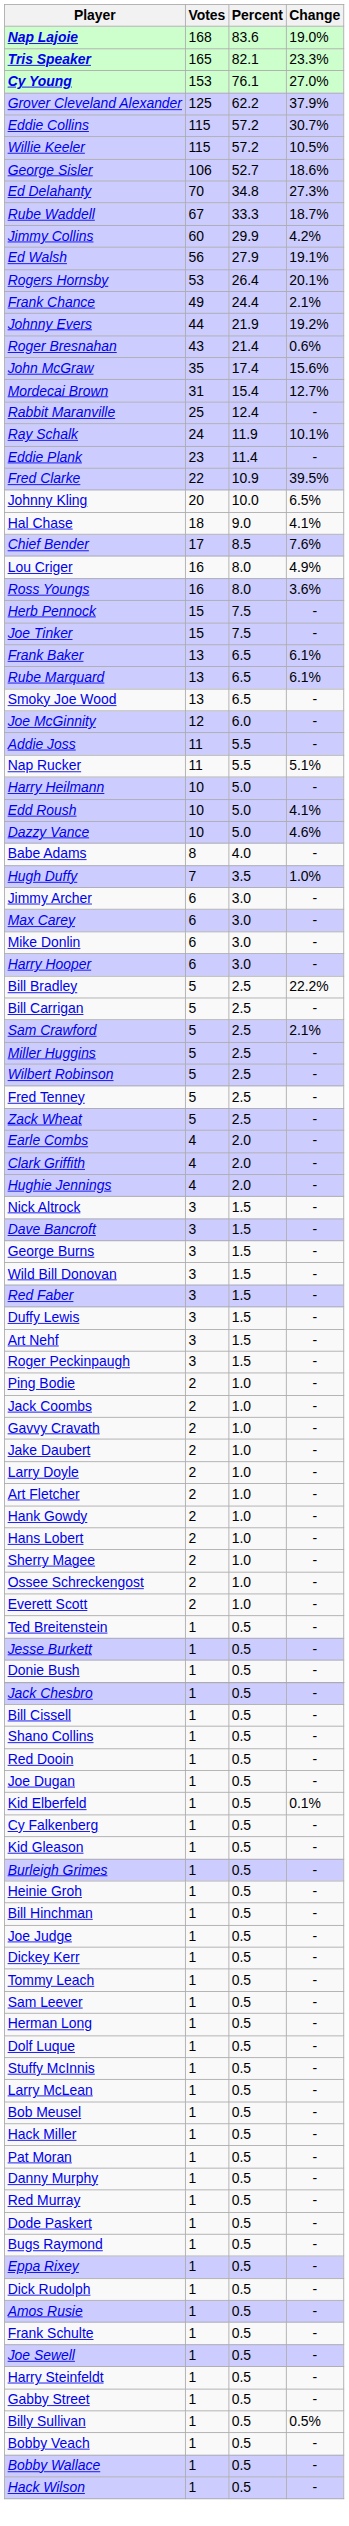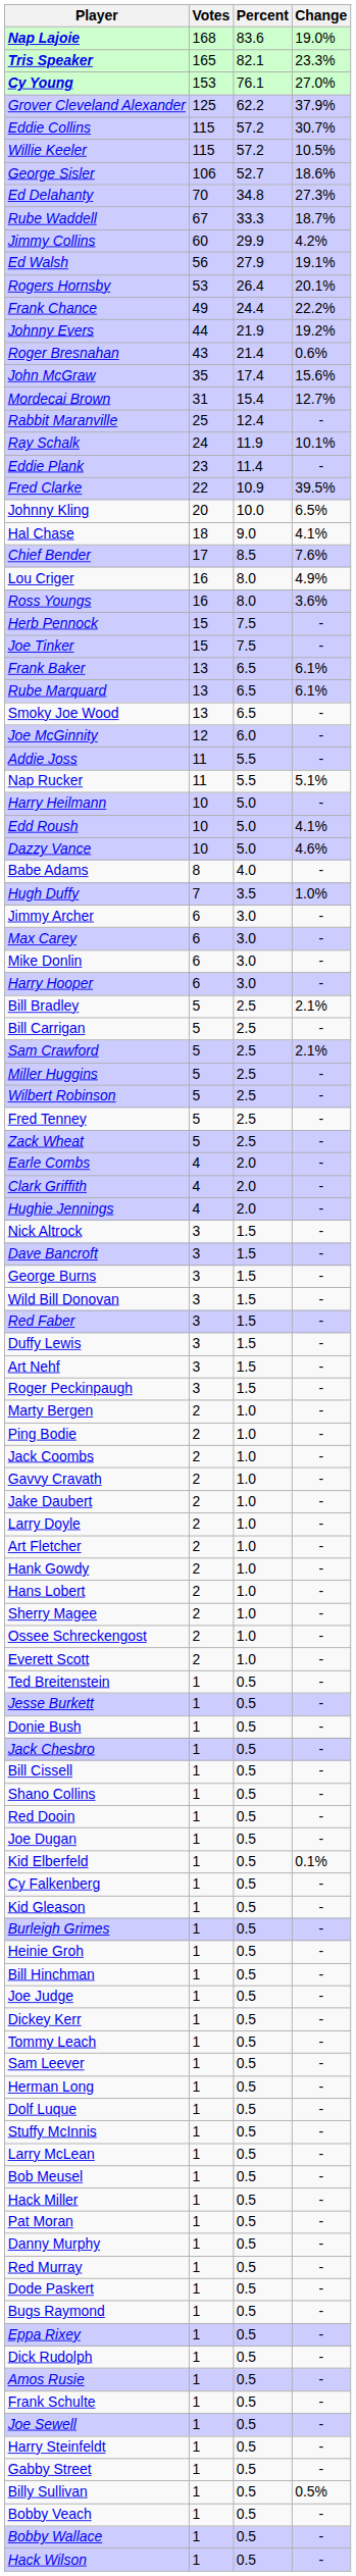 <table class="wikitable" border="1">
 <tr>
 <th>Player</th>
 <th>Votes</th>
 <th>Percent</th>
 <th>Change</th>
 </tr>
 <tr bgcolor="#ccffcc">
 <td><strong><em><a href='#'>Nap Lajoie</a></em></strong></td>
 <td>168</td>
 <td>83.6</td>
 <td align="left"> 19.0%</td>
 </tr>
 <tr bgcolor="#ccffcc">
 <td><strong><em><a href='#'>Tris Speaker</a></em></strong></td>
 <td>165</td>
 <td>82.1</td>
 <td align="left"> 23.3%</td>
 </tr>
 <tr bgcolor="#ccffcc">
 <td><strong><em><a href='#'>Cy Young</a></em></strong></td>
 <td>153</td>
 <td>76.1</td>
 <td align="left"> 27.0%</td>
 </tr>
 <tr bgcolor="#ccccff">
 <td><em><a href='#'>Grover Cleveland Alexander</a></em></td>
 <td>125</td>
 <td>62.2</td>
 <td align="left"> 37.9%</td>
 </tr>
 <tr bgcolor="#ccccff">
 <td><em><a href='#'>Eddie Collins</a></em></td>
 <td>115</td>
 <td>57.2</td>
 <td align="left"> 30.7%</td>
 </tr>
 <tr bgcolor="#ccccff">
 <td><em><a href='#'>Willie Keeler</a></em></td>
 <td>115</td>
 <td>57.2</td>
 <td align="left"> 10.5%</td>
 </tr>
 <tr bgcolor="#ccccff">
 <td><em><a href='#'>George Sisler</a></em></td>
 <td>106</td>
 <td>52.7</td>
 <td align="left"> 18.6%</td>
 </tr>
 <tr bgcolor="#ccccff">
 <td><em><a href='#'>Ed Delahanty</a></em></td>
 <td>70</td>
 <td>34.8</td>
 <td align="left"> 27.3%</td>
 </tr>
 <tr bgcolor="#ccccff">
 <td><em><a href='#'>Rube Waddell</a></em></td>
 <td>67</td>
 <td>33.3</td>
 <td align="left"> 18.7%</td>
 </tr>
 <tr bgcolor="#ccccff">
 <td><em><a href='#'>Jimmy Collins</a></em></td>
 <td>60</td>
 <td>29.9</td>
 <td align="left"> 4.2%</td>
 </tr>
 <tr bgcolor="#ccccff">
 <td><em><a href='#'>Ed Walsh</a></em></td>
 <td>56</td>
 <td>27.9</td>
 <td align="left"> 19.1%</td>
 </tr>
 <tr bgcolor="#ccccff">
 <td><em><a href='#'>Rogers Hornsby</a></em></td>
 <td>53</td>
 <td>26.4</td>
 <td align="left"> 20.1%</td>
 </tr>
 <tr bgcolor="#ccccff">
 <td><em><a href='#'>Frank Chance</a></em></td>
 <td>49</td>
 <td>24.4</td>
-<td align="left"> 2.1%</td>
+<td align="left"> 22.2%</td>
 </tr>
 <tr bgcolor="#ccccff">
 <td><em><a href='#'>Johnny Evers</a></em></td>
 <td>44</td>
 <td>21.9</td>
 <td align="left"> 19.2%</td>
 </tr>
 <tr bgcolor="#ccccff">
 <td><em><a href='#'>Roger Bresnahan</a></em></td>
 <td>43</td>
 <td>21.4</td>
 <td align="left"> 0.6%</td>
 </tr>
 <tr bgcolor="#ccccff">
 <td><em><a href='#'>John McGraw</a></em></td>
 <td>35</td>
 <td>17.4</td>
 <td align="left"> 15.6%</td>
 </tr>
 <tr bgcolor="#ccccff">
 <td><em><a href='#'>Mordecai Brown</a></em></td>
 <td>31</td>
 <td>15.4</td>
 <td align="left"> 12.7%</td>
 </tr>
 <tr bgcolor="#ccccff">
 <td><em><a href='#'>Rabbit Maranville</a></em></td>
 <td>25</td>
 <td>12.4</td>
 <td align=center>-</td>
 </tr>
 <tr bgcolor="#ccccff">
 <td><em><a href='#'>Ray Schalk</a></em></td>
 <td>24</td>
 <td>11.9</td>
 <td align="left"> 10.1%</td>
 </tr>
 <tr bgcolor="#ccccff">
 <td><em><a href='#'>Eddie Plank</a></em></td>
 <td>23</td>
 <td>11.4</td>
 <td align=center>-</td>
 </tr>
 <tr bgcolor="#ccccff">
 <td><em><a href='#'>Fred Clarke</a></em></td>
 <td>22</td>
 <td>10.9</td>
 <td align="left"> 39.5%</td>
 </tr>
 <tr>
 <td><a href='#'>Johnny Kling</a></td>
 <td>20</td>
 <td>10.0</td>
 <td align="left"> 6.5%</td>
 </tr>
 <tr>
 <td><a href='#'>Hal Chase</a></td>
 <td>18</td>
 <td>9.0</td>
 <td align="left"> 4.1%</td>
 </tr>
 <tr bgcolor="#ccccff">
 <td><em><a href='#'>Chief Bender</a></em></td>
 <td>17</td>
 <td>8.5</td>
 <td align="left"> 7.6%</td>
 </tr>
 <tr>
 <td><a href='#'>Lou Criger</a></td>
 <td>16</td>
 <td>8.0</td>
 <td align="left"> 4.9%</td>
 </tr>
 <tr bgcolor="#ccccff">
 <td><em><a href='#'>Ross Youngs</a></em></td>
 <td>16</td>
 <td>8.0</td>
 <td align="left"> 3.6%</td>
 </tr>
 <tr bgcolor="#ccccff">
 <td><em><a href='#'>Herb Pennock</a></em></td>
 <td>15</td>
 <td>7.5</td>
 <td align=center>-</td>
 </tr>
 <tr bgcolor="#ccccff">
 <td><em><a href='#'>Joe Tinker</a></em></td>
 <td>15</td>
 <td>7.5</td>
 <td align=center>-</td>
 </tr>
 <tr bgcolor="#ccccff">
 <td><em><a href='#'>Frank Baker</a></em></td>
 <td>13</td>
 <td>6.5</td>
 <td align="left"> 6.1%</td>
 </tr>
 <tr bgcolor="#ccccff">
 <td><em><a href='#'>Rube Marquard</a></em></td>
 <td>13</td>
 <td>6.5</td>
 <td align="left"> 6.1%</td>
 </tr>
 <tr>
 <td><a href='#'>Smoky Joe Wood</a></td>
 <td>13</td>
 <td>6.5</td>
 <td align=center>-</td>
 </tr>
 <tr bgcolor="#ccccff">
 <td><em><a href='#'>Joe McGinnity</a></em></td>
 <td>12</td>
 <td>6.0</td>
 <td align=center>-</td>
 </tr>
 <tr bgcolor="#ccccff">
 <td><em><a href='#'>Addie Joss</a></em></td>
 <td>11</td>
 <td>5.5</td>
 <td align=center>-</td>
 </tr>
 <tr>
 <td><a href='#'>Nap Rucker</a></td>
 <td>11</td>
 <td>5.5</td>
 <td align="left"> 5.1%</td>
 </tr>
 <tr bgcolor="#ccccff">
 <td><em><a href='#'>Harry Heilmann</a></em></td>
 <td>10</td>
 <td>5.0</td>
 <td align=center>-</td>
 </tr>
 <tr bgcolor="#ccccff">
 <td><em><a href='#'>Edd Roush</a></em></td>
 <td>10</td>
 <td>5.0</td>
 <td align="left"> 4.1%</td>
 </tr>
 <tr bgcolor="#ccccff">
 <td><em><a href='#'>Dazzy Vance</a></em></td>
 <td>10</td>
 <td>5.0</td>
 <td align="left"> 4.6%</td>
 </tr>
 <tr>
 <td><a href='#'>Babe Adams</a></td>
 <td>8</td>
 <td>4.0</td>
 <td align=center>-</td>
 </tr>
 <tr bgcolor="#ccccff">
 <td><em><a href='#'>Hugh Duffy</a></em></td>
 <td>7</td>
 <td>3.5</td>
 <td align="left"> 1.0%</td>
 </tr>
 <tr>
 <td><a href='#'>Jimmy Archer</a></td>
 <td>6</td>
 <td>3.0</td>
 <td align=center>-</td>
 </tr>
 <tr bgcolor="#ccccff">
 <td><em><a href='#'>Max Carey</a></em></td>
 <td>6</td>
 <td>3.0</td>
 <td align=center>-</td>
 </tr>
 <tr>
 <td><a href='#'>Mike Donlin</a></td>
 <td>6</td>
 <td>3.0</td>
 <td align=center>-</td>
 </tr>
 <tr bgcolor="#ccccff">
 <td><em><a href='#'>Harry Hooper</a></em></td>
 <td>6</td>
 <td>3.0</td>
 <td align=center>-</td>
 </tr>
 <tr>
 <td><a href='#'>Bill Bradley</a></td>
 <td>5</td>
 <td>2.5</td>
-<td align="left"> 22.2%</td>
+<td align="left"> 2.1%</td>
 </tr>
 <tr>
 <td><a href='#'>Bill Carrigan</a></td>
 <td>5</td>
 <td>2.5</td>
 <td align=center>-</td>
 </tr>
 <tr bgcolor="#ccccff">
 <td><em><a href='#'>Sam Crawford</a></em></td>
 <td>5</td>
 <td>2.5</td>
 <td align="left"> 2.1%</td>
 </tr>
 <tr bgcolor="#ccccff">
 <td><em><a href='#'>Miller Huggins</a></em></td>
 <td>5</td>
 <td>2.5</td>
 <td align=center>-</td>
 </tr>
 <tr bgcolor="#ccccff">
 <td><em><a href='#'>Wilbert Robinson</a></em></td>
 <td>5</td>
 <td>2.5</td>
 <td align=center>-</td>
 </tr>
 <tr>
 <td><a href='#'>Fred Tenney</a></td>
 <td>5</td>
 <td>2.5</td>
 <td align=center>-</td>
 </tr>
 <tr bgcolor="#ccccff">
 <td><em><a href='#'>Zack Wheat</a></em></td>
 <td>5</td>
 <td>2.5</td>
 <td align=center>-</td>
 </tr>
 <tr bgcolor="#ccccff">
 <td><em><a href='#'>Earle Combs</a></em></td>
 <td>4</td>
 <td>2.0</td>
 <td align=center>-</td>
 </tr>
 <tr bgcolor="#ccccff">
 <td><em><a href='#'>Clark Griffith</a></em></td>
 <td>4</td>
 <td>2.0</td>
 <td align=center>-</td>
 </tr>
 <tr bgcolor="#ccccff">
 <td><em><a href='#'>Hughie Jennings</a></em></td>
 <td>4</td>
 <td>2.0</td>
 <td align=center>-</td>
 </tr>
 <tr>
 <td><a href='#'>Nick Altrock</a></td>
 <td>3</td>
 <td>1.5</td>
 <td align=center>-</td>
 </tr>
 <tr bgcolor="#ccccff">
 <td><em><a href='#'>Dave Bancroft</a></em></td>
 <td>3</td>
 <td>1.5</td>
 <td align=center>-</td>
 </tr>
 <tr>
 <td><a href='#'>George Burns</a></td>
 <td>3</td>
 <td>1.5</td>
 <td align=center>-</td>
 </tr>
 <tr>
 <td><a href='#'>Wild Bill Donovan</a></td>
 <td>3</td>
 <td>1.5</td>
 <td align=center>-</td>
 </tr>
 <tr bgcolor="#ccccff">
 <td><em><a href='#'>Red Faber</a></em></td>
 <td>3</td>
 <td>1.5</td>
 <td align=center>-</td>
 </tr>
 <tr>
 <td><a href='#'>Duffy Lewis</a></td>
 <td>3</td>
 <td>1.5</td>
 <td align=center>-</td>
 </tr>
 <tr>
 <td><a href='#'>Art Nehf</a></td>
 <td>3</td>
 <td>1.5</td>
 <td align=center>-</td>
 </tr>
 <tr>
 <td><a href='#'>Roger Peckinpaugh</a></td>
 <td>3</td>
 <td>1.5</td>
+<td align=center>-</td>
+</tr>
+<tr>
+<td><a href='#'>Marty Bergen</a></td>
+<td>2</td>
+<td>1.0</td>
 <td align=center>-</td>
 </tr>
 <tr>
 <td><a href='#'>Ping Bodie</a></td>
 <td>2</td>
 <td>1.0</td>
 <td align=center>-</td>
 </tr>
 <tr>
 <td><a href='#'>Jack Coombs</a></td>
 <td>2</td>
 <td>1.0</td>
 <td align=center>-</td>
 </tr>
 <tr>
 <td><a href='#'>Gavvy Cravath</a></td>
 <td>2</td>
 <td>1.0</td>
 <td align=center>-</td>
 </tr>
 <tr>
 <td><a href='#'>Jake Daubert</a></td>
 <td>2</td>
 <td>1.0</td>
 <td align=center>-</td>
 </tr>
 <tr>
 <td><a href='#'>Larry Doyle</a></td>
 <td>2</td>
 <td>1.0</td>
 <td align=center>-</td>
 </tr>
 <tr>
 <td><a href='#'>Art Fletcher</a></td>
 <td>2</td>
 <td>1.0</td>
 <td align=center>-</td>
 </tr>
 <tr>
 <td><a href='#'>Hank Gowdy</a></td>
 <td>2</td>
 <td>1.0</td>
 <td align=center>-</td>
 </tr>
 <tr>
 <td><a href='#'>Hans Lobert</a></td>
 <td>2</td>
 <td>1.0</td>
 <td align=center>-</td>
 </tr>
 <tr>
 <td><a href='#'>Sherry Magee</a></td>
 <td>2</td>
 <td>1.0</td>
 <td align=center>-</td>
 </tr>
 <tr>
 <td><a href='#'>Ossee Schreckengost</a></td>
 <td>2</td>
 <td>1.0</td>
 <td align=center>-</td>
 </tr>
 <tr>
 <td><a href='#'>Everett Scott</a></td>
 <td>2</td>
 <td>1.0</td>
 <td align=center>-</td>
 </tr>
 <tr>
 <td><a href='#'>Ted Breitenstein</a></td>
 <td>1</td>
 <td>0.5</td>
 <td align=center>-</td>
 </tr>
 <tr bgcolor="#ccccff">
 <td><em><a href='#'>Jesse Burkett</a></em></td>
 <td>1</td>
 <td>0.5</td>
 <td align=center>-</td>
 </tr>
 <tr>
 <td><a href='#'>Donie Bush</a></td>
 <td>1</td>
 <td>0.5</td>
 <td align=center>-</td>
 </tr>
 <tr>
 </tr>
 <tr bgcolor="#ccccff">
 <td><em><a href='#'>Jack Chesbro</a></em></td>
 <td>1</td>
 <td>0.5</td>
 <td align=center>-</td>
 </tr>
 <tr>
 <td><a href='#'>Bill Cissell</a></td>
 <td>1</td>
 <td>0.5</td>
 <td align=center>-</td>
 </tr>
 <tr>
 <td><a href='#'>Shano Collins</a></td>
 <td>1</td>
 <td>0.5</td>
 <td align=center>-</td>
 </tr>
 <tr>
 <td><a href='#'>Red Dooin</a></td>
 <td>1</td>
 <td>0.5</td>
 <td align=center>-</td>
 </tr>
 <tr>
 <td><a href='#'>Joe Dugan</a></td>
 <td>1</td>
 <td>0.5</td>
 <td align=center>-</td>
 </tr>
 <tr>
 <td><a href='#'>Kid Elberfeld</a></td>
 <td>1</td>
 <td>0.5</td>
 <td align="left"> 0.1%</td>
 </tr>
 <tr>
 <td><a href='#'>Cy Falkenberg</a></td>
 <td>1</td>
 <td>0.5</td>
 <td align=center>-</td>
 </tr>
 <tr>
 <td><a href='#'>Kid Gleason</a></td>
 <td>1</td>
 <td>0.5</td>
 <td align=center>-</td>
 </tr>
 <tr bgcolor="#ccccff">
 <td><em><a href='#'>Burleigh Grimes</a></em></td>
 <td>1</td>
 <td>0.5</td>
 <td align=center>-</td>
 </tr>
 <tr>
 <td><a href='#'>Heinie Groh</a></td>
 <td>1</td>
 <td>0.5</td>
 <td align=center>-</td>
 </tr>
 <tr>
 <td><a href='#'>Bill Hinchman</a></td>
 <td>1</td>
 <td>0.5</td>
 <td align=center>-</td>
 </tr>
 <tr>
 <td><a href='#'>Joe Judge</a></td>
 <td>1</td>
 <td>0.5</td>
 <td align=center>-</td>
 </tr>
 <tr>
 <td><a href='#'>Dickey Kerr</a></td>
 <td>1</td>
 <td>0.5</td>
 <td align=center>-</td>
 </tr>
 <tr>
 <td><a href='#'>Tommy Leach</a></td>
 <td>1</td>
 <td>0.5</td>
 <td align=center>-</td>
 </tr>
 <tr>
 <td><a href='#'>Sam Leever</a></td>
 <td>1</td>
 <td>0.5</td>
 <td align=center>-</td>
 </tr>
 <tr>
 <td><a href='#'>Herman Long</a></td>
 <td>1</td>
 <td>0.5</td>
 <td align=center>-</td>
 </tr>
 <tr>
 <td><a href='#'>Dolf Luque</a></td>
 <td>1</td>
 <td>0.5</td>
 <td align=center>-</td>
 </tr>
 <tr>
 <td><a href='#'>Stuffy McInnis</a></td>
 <td>1</td>
 <td>0.5</td>
 <td align=center>-</td>
 </tr>
 <tr>
 <td><a href='#'>Larry McLean</a></td>
 <td>1</td>
 <td>0.5</td>
 <td align=center>-</td>
 </tr>
 <tr>
 <td><a href='#'>Bob Meusel</a></td>
 <td>1</td>
 <td>0.5</td>
 <td align=center>-</td>
 </tr>
 <tr>
 <td><a href='#'>Hack Miller</a></td>
 <td>1</td>
 <td>0.5</td>
 <td align=center>-</td>
 </tr>
 <tr>
 <td><a href='#'>Pat Moran</a></td>
 <td>1</td>
 <td>0.5</td>
 <td align=center>-</td>
 </tr>
 <tr>
 <td><a href='#'>Danny Murphy</a></td>
 <td>1</td>
 <td>0.5</td>
 <td align=center>-</td>
 </tr>
 <tr>
 <td><a href='#'>Red Murray</a></td>
 <td>1</td>
 <td>0.5</td>
 <td align=center>-</td>
 </tr>
 <tr>
 <td><a href='#'>Dode Paskert</a></td>
 <td>1</td>
 <td>0.5</td>
 <td align=center>-</td>
 </tr>
 <tr>
 <td><a href='#'>Bugs Raymond</a></td>
 <td>1</td>
 <td>0.5</td>
 <td align=center>-</td>
 </tr>
 <tr bgcolor="#ccccff">
 <td><em><a href='#'>Eppa Rixey</a></em></td>
 <td>1</td>
 <td>0.5</td>
 <td align=center>-</td>
 </tr>
 <tr>
 <td><a href='#'>Dick Rudolph</a></td>
 <td>1</td>
 <td>0.5</td>
 <td align=center>-</td>
 </tr>
 <tr bgcolor="#ccccff">
 <td><em><a href='#'>Amos Rusie</a></em></td>
 <td>1</td>
 <td>0.5</td>
 <td align=center>-</td>
 </tr>
 <tr>
 <td><a href='#'>Frank Schulte</a></td>
 <td>1</td>
 <td>0.5</td>
 <td align=center>-</td>
 </tr>
 <tr bgcolor="#ccccff">
 <td><em><a href='#'>Joe Sewell</a></em></td>
 <td>1</td>
 <td>0.5</td>
 <td align=center>-</td>
 </tr>
 <tr>
 <td><a href='#'>Harry Steinfeldt</a></td>
 <td>1</td>
 <td>0.5</td>
 <td align=center>-</td>
 </tr>
 <tr>
 <td><a href='#'>Gabby Street</a></td>
 <td>1</td>
 <td>0.5</td>
 <td align=center>-</td>
 </tr>
 <tr>
 <td><a href='#'>Billy Sullivan</a></td>
 <td>1</td>
 <td>0.5</td>
 <td align="left"> 0.5%</td>
 </tr>
 <tr>
 <td><a href='#'>Bobby Veach</a></td>
 <td>1</td>
 <td>0.5</td>
 <td align=center>-</td>
 </tr>
 <tr bgcolor="#ccccff">
 <td><em><a href='#'>Bobby Wallace</a></em></td>
 <td>1</td>
 <td>0.5</td>
 <td align=center>-</td>
 </tr>
 <tr bgcolor="#ccccff">
 <td><em><a href='#'>Hack Wilson</a></em></td>
 <td>1</td>
 <td>0.5</td>
 <td align=center>-</td>
 </tr>
 </table>
